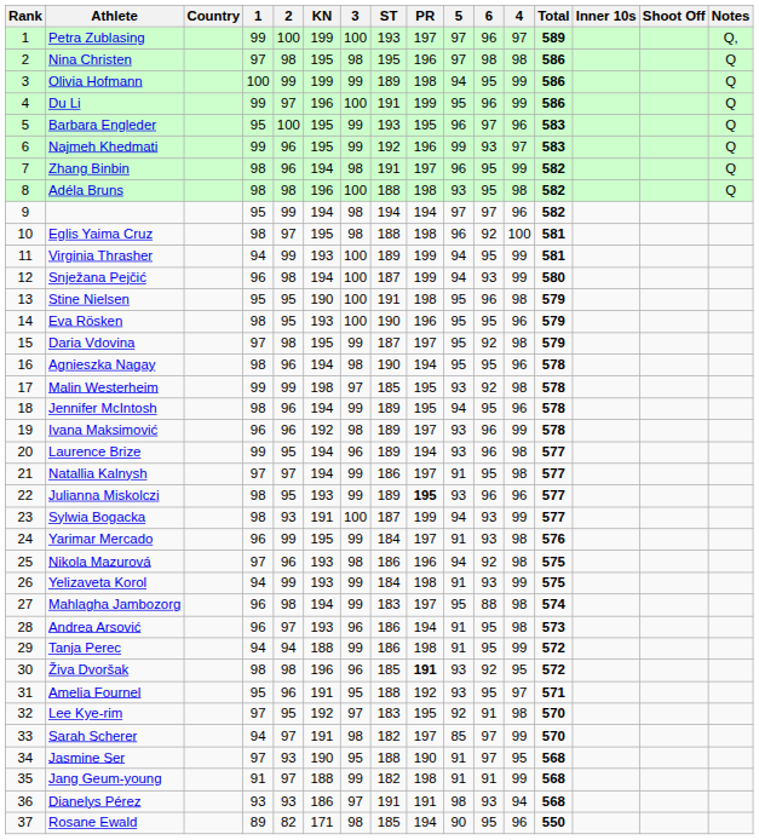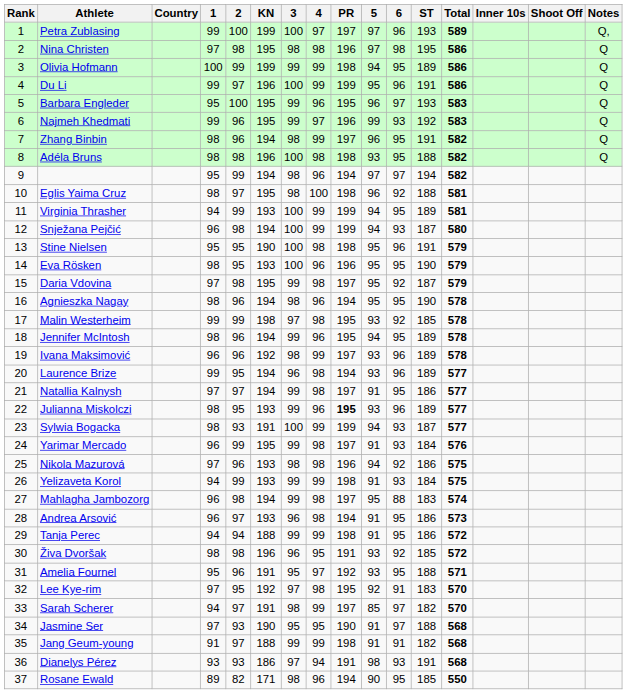 <table class="wikitable sortable" style="text-align:center">
 <tr>
 <th>Rank</th>
 <th>Athlete</th>
 <th>Country</th>
 <th class="unsortable" style="width: 28px">1</th>
 <th class="unsortable" style="width: 28px">2</th>
 <th style="width: 35px">KN</th>
 <th class="unsortable" style="width: 28px">3</th>
-<th style="width: 35px">ST</th>
+<th class="unsortable" style="width: 28px">4</th>
 <th style="width: 35px">PR</th>
 <th class="unsortable" style="width: 28px">5</th>
 <th class="unsortable" style="width: 28px">6</th>
-<th class="unsortable" style="width: 28px">4</th>
+<th style="width: 35px">ST</th>
 <th>Total</th>
 <th class="unsortable">Inner 10s</th>
 <th class="unsortable">Shoot Off</th>
 <th class="unsortable">Notes</th>
 </tr>
 <tr bgcolor=#ccffcc>
 <td>1</td>
 <td align="left"><a href='#'>Petra Zublasing</a></td>
 <td align="left"></td>
 <td>99</td>
 <td>100</td>
 <td>199</td>
 <td>100</td>
-<td>193</td>
+<td>97</td>
 <td>197</td>
 <td>97</td>
 <td>96</td>
-<td>97</td>
+<td>193</td>
 <td><strong>589</strong></td>
 <td></td>
 <td></td>
 <td>Q,  </td>
 </tr>
 <tr bgcolor=#ccffcc>
 <td>2</td>
 <td align="left"><a href='#'>Nina Christen</a></td>
 <td align="left"></td>
 <td>97</td>
 <td>98</td>
 <td>195</td>
 <td>98</td>
-<td>195</td>
+<td>98</td>
 <td>196</td>
 <td>97</td>
 <td>98</td>
-<td>98</td>
+<td>195</td>
 <td><strong>586</strong></td>
 <td></td>
 <td></td>
 <td>Q</td>
 </tr>
 <tr bgcolor=#ccffcc>
 <td>3</td>
 <td align="left"><a href='#'>Olivia Hofmann</a></td>
 <td align="left"></td>
 <td>100</td>
 <td>99</td>
 <td>199</td>
 <td>99</td>
-<td>189</td>
+<td>99</td>
 <td>198</td>
 <td>94</td>
 <td>95</td>
-<td>99</td>
+<td>189</td>
 <td><strong>586</strong></td>
 <td></td>
 <td></td>
 <td>Q</td>
 </tr>
 <tr bgcolor=#ccffcc>
 <td>4</td>
 <td align="left"><a href='#'>Du Li</a></td>
 <td align="left"></td>
 <td>99</td>
 <td>97</td>
 <td>196</td>
 <td>100</td>
-<td>191</td>
+<td>99</td>
 <td>199</td>
 <td>95</td>
 <td>96</td>
-<td>99</td>
+<td>191</td>
 <td><strong>586</strong></td>
 <td></td>
 <td></td>
 <td>Q</td>
 </tr>
 <tr bgcolor=#ccffcc>
 <td>5</td>
 <td align="left"><a href='#'>Barbara Engleder</a></td>
 <td align="left"></td>
 <td>95</td>
 <td>100</td>
 <td>195</td>
 <td>99</td>
-<td>193</td>
+<td>96</td>
 <td>195</td>
 <td>96</td>
 <td>97</td>
-<td>96</td>
+<td>193</td>
 <td><strong>583</strong></td>
 <td></td>
 <td></td>
 <td>Q</td>
 </tr>
 <tr bgcolor=#ccffcc>
 <td>6</td>
 <td align="left"><a href='#'>Najmeh Khedmati</a></td>
 <td align="left"></td>
 <td>99</td>
 <td>96</td>
 <td>195</td>
 <td>99</td>
-<td>192</td>
+<td>97</td>
 <td>196</td>
 <td>99</td>
 <td>93</td>
-<td>97</td>
+<td>192</td>
 <td><strong>583</strong></td>
 <td></td>
 <td></td>
 <td>Q</td>
 </tr>
 <tr bgcolor=#ccffcc>
 <td>7</td>
 <td align="left"><a href='#'>Zhang Binbin</a></td>
 <td align="left"></td>
 <td>98</td>
 <td>96</td>
 <td>194</td>
 <td>98</td>
-<td>191</td>
+<td>99</td>
 <td>197</td>
 <td>96</td>
 <td>95</td>
-<td>99</td>
+<td>191</td>
 <td><strong>582</strong></td>
 <td></td>
 <td></td>
 <td>Q</td>
 </tr>
 <tr bgcolor=#ccffcc>
 <td>8</td>
 <td align="left"><a href='#'>Adéla Bruns</a></td>
 <td align="left"></td>
 <td>98</td>
 <td>98</td>
 <td>196</td>
 <td>100</td>
-<td>188</td>
+<td>98</td>
 <td>198</td>
 <td>93</td>
 <td>95</td>
-<td>98</td>
+<td>188</td>
 <td><strong>582</strong></td>
 <td></td>
 <td></td>
 <td>Q</td>
 </tr>
 <tr>
 <td>9</td>
 <td align="left"></td>
 <td align="left"></td>
 <td>95</td>
 <td>99</td>
 <td>194</td>
 <td>98</td>
-<td>194</td>
+<td>96</td>
 <td>194</td>
 <td>97</td>
 <td>97</td>
-<td>96</td>
+<td>194</td>
 <td><strong>582</strong></td>
 <td></td>
 <td></td>
 <td></td>
 </tr>
 <tr>
 <td>10</td>
 <td align="left"><a href='#'>Eglis Yaima Cruz</a></td>
 <td align="left"></td>
 <td>98</td>
 <td>97</td>
 <td>195</td>
 <td>98</td>
-<td>188</td>
+<td>100</td>
 <td>198</td>
 <td>96</td>
 <td>92</td>
-<td>100</td>
+<td>188</td>
 <td><strong>581</strong></td>
 <td></td>
 <td></td>
 <td></td>
 </tr>
 <tr>
 <td>11</td>
 <td align="left"><a href='#'>Virginia Thrasher</a></td>
 <td align="left"></td>
 <td>94</td>
 <td>99</td>
 <td>193</td>
 <td>100</td>
-<td>189</td>
+<td>99</td>
 <td>199</td>
 <td>94</td>
 <td>95</td>
-<td>99</td>
+<td>189</td>
 <td><strong>581</strong></td>
 <td></td>
 <td></td>
 <td></td>
 </tr>
 <tr>
 <td>12</td>
 <td align="left"><a href='#'>Snježana Pejčić</a></td>
 <td align="left"></td>
 <td>96</td>
 <td>98</td>
 <td>194</td>
 <td>100</td>
-<td>187</td>
+<td>99</td>
 <td>199</td>
 <td>94</td>
 <td>93</td>
-<td>99</td>
+<td>187</td>
 <td><strong>580</strong></td>
 <td></td>
 <td></td>
 <td></td>
 </tr>
 <tr>
 <td>13</td>
 <td align="left"><a href='#'>Stine Nielsen</a></td>
 <td align="left"></td>
 <td>95</td>
 <td>95</td>
 <td>190</td>
 <td>100</td>
-<td>191</td>
+<td>98</td>
 <td>198</td>
 <td>95</td>
 <td>96</td>
-<td>98</td>
+<td>191</td>
 <td><strong>579</strong></td>
 <td></td>
 <td></td>
 <td></td>
 </tr>
 <tr>
 <td>14</td>
 <td align="left"><a href='#'>Eva Rösken</a></td>
 <td align="left"></td>
 <td>98</td>
 <td>95</td>
 <td>193</td>
 <td>100</td>
-<td>190</td>
+<td>96</td>
 <td>196</td>
 <td>95</td>
 <td>95</td>
-<td>96</td>
+<td>190</td>
 <td><strong>579</strong></td>
 <td></td>
 <td></td>
 <td></td>
 </tr>
 <tr>
 <td>15</td>
 <td align="left"><a href='#'>Daria Vdovina</a></td>
 <td align="left"></td>
 <td>97</td>
 <td>98</td>
 <td>195</td>
 <td>99</td>
-<td>187</td>
+<td>98</td>
 <td>197</td>
 <td>95</td>
 <td>92</td>
-<td>98</td>
+<td>187</td>
 <td><strong>579</strong></td>
 <td></td>
 <td></td>
 <td></td>
 </tr>
 <tr>
 <td>16</td>
 <td align="left"><a href='#'>Agnieszka Nagay</a></td>
 <td align="left"></td>
 <td>98</td>
 <td>96</td>
 <td>194</td>
 <td>98</td>
-<td>190</td>
+<td>96</td>
 <td>194</td>
 <td>95</td>
 <td>95</td>
-<td>96</td>
+<td>190</td>
 <td><strong>578</strong></td>
 <td></td>
 <td></td>
 <td></td>
 </tr>
 <tr>
 <td>17</td>
 <td align="left"><a href='#'>Malin Westerheim</a></td>
 <td align="left"></td>
 <td>99</td>
 <td>99</td>
 <td>198</td>
 <td>97</td>
-<td>185</td>
+<td>98</td>
 <td>195</td>
 <td>93</td>
 <td>92</td>
-<td>98</td>
+<td>185</td>
 <td><strong>578</strong></td>
 <td></td>
 <td></td>
 <td></td>
 </tr>
 <tr>
 <td>18</td>
 <td align="left"><a href='#'>Jennifer McIntosh</a></td>
 <td align="left"></td>
 <td>98</td>
 <td>96</td>
 <td>194</td>
 <td>99</td>
-<td>189</td>
+<td>96</td>
 <td>195</td>
 <td>94</td>
 <td>95</td>
-<td>96</td>
+<td>189</td>
 <td><strong>578</strong></td>
 <td></td>
 <td></td>
 <td></td>
 </tr>
 <tr>
 <td>19</td>
 <td align="left"><a href='#'>Ivana Maksimović</a></td>
 <td align="left"></td>
 <td>96</td>
 <td>96</td>
 <td>192</td>
 <td>98</td>
-<td>189</td>
+<td>99</td>
 <td>197</td>
 <td>93</td>
 <td>96</td>
-<td>99</td>
+<td>189</td>
 <td><strong>578</strong></td>
 <td></td>
 <td></td>
 <td></td>
 </tr>
 <tr>
 <td>20</td>
 <td align="left"><a href='#'>Laurence Brize</a></td>
 <td align="left"></td>
 <td>99</td>
 <td>95</td>
 <td>194</td>
 <td>96</td>
-<td>189</td>
+<td>98</td>
 <td>194</td>
 <td>93</td>
 <td>96</td>
-<td>98</td>
+<td>189</td>
 <td><strong>577</strong></td>
 <td></td>
 <td></td>
 <td></td>
 </tr>
 <tr>
 <td>21</td>
 <td align="left"><a href='#'>Natallia Kalnysh</a></td>
 <td align="left"></td>
 <td>97</td>
 <td>97</td>
 <td>194</td>
 <td>99</td>
-<td>186</td>
+<td>98</td>
 <td>197</td>
 <td>91</td>
 <td>95</td>
-<td>98</td>
+<td>186</td>
 <td><strong>577</strong></td>
 <td></td>
 <td></td>
 <td></td>
 </tr>
 <tr>
 <td>22</td>
 <td align="left"><a href='#'>Julianna Miskolczi</a></td>
 <td align="left"></td>
 <td>98</td>
 <td>95</td>
 <td>193</td>
 <td>99</td>
-<td>189</td>
+<td>96</td>
 <td><strong>195</strong></td>
 <td>93</td>
 <td>96</td>
-<td>96</td>
+<td>189</td>
 <td><strong>577</strong></td>
 <td></td>
 <td></td>
 <td></td>
 </tr>
 <tr>
 <td>23</td>
 <td align="left"><a href='#'>Sylwia Bogacka</a></td>
 <td align="left"></td>
 <td>98</td>
 <td>93</td>
 <td>191</td>
 <td>100</td>
-<td>187</td>
+<td>99</td>
 <td>199</td>
 <td>94</td>
 <td>93</td>
-<td>99</td>
+<td>187</td>
 <td><strong>577</strong></td>
 <td></td>
 <td></td>
 <td></td>
 </tr>
 <tr>
 <td>24</td>
 <td align="left"><a href='#'>Yarimar Mercado</a></td>
 <td align="left"></td>
 <td>96</td>
 <td>99</td>
 <td>195</td>
 <td>99</td>
-<td>184</td>
+<td>98</td>
 <td>197</td>
 <td>91</td>
 <td>93</td>
-<td>98</td>
+<td>184</td>
 <td><strong>576</strong></td>
 <td></td>
 <td></td>
 <td></td>
 </tr>
 <tr>
 <td>25</td>
 <td align="left"><a href='#'>Nikola Mazurová</a></td>
 <td align="left"></td>
 <td>97</td>
 <td>96</td>
 <td>193</td>
 <td>98</td>
-<td>186</td>
+<td>98</td>
 <td>196</td>
 <td>94</td>
 <td>92</td>
-<td>98</td>
+<td>186</td>
 <td><strong>575</strong></td>
 <td></td>
 <td></td>
 <td></td>
 </tr>
 <tr>
 <td>26</td>
 <td align="left"><a href='#'>Yelizaveta Korol</a></td>
 <td align="left"></td>
 <td>94</td>
 <td>99</td>
 <td>193</td>
 <td>99</td>
-<td>184</td>
+<td>99</td>
 <td>198</td>
 <td>91</td>
 <td>93</td>
-<td>99</td>
+<td>184</td>
 <td><strong>575</strong></td>
 <td></td>
 <td></td>
 <td></td>
 </tr>
 <tr>
 <td>27</td>
 <td align="left"><a href='#'>Mahlagha Jambozorg</a></td>
 <td align="left"></td>
 <td>96</td>
 <td>98</td>
 <td>194</td>
 <td>99</td>
-<td>183</td>
+<td>98</td>
 <td>197</td>
 <td>95</td>
 <td>88</td>
-<td>98</td>
+<td>183</td>
 <td><strong>574</strong></td>
 <td></td>
 <td></td>
 <td></td>
 </tr>
 <tr>
 <td>28</td>
 <td align="left"><a href='#'>Andrea Arsović</a></td>
 <td align="left"></td>
 <td>96</td>
 <td>97</td>
 <td>193</td>
 <td>96</td>
-<td>186</td>
+<td>98</td>
 <td>194</td>
 <td>91</td>
 <td>95</td>
-<td>98</td>
+<td>186</td>
 <td><strong>573</strong></td>
 <td></td>
 <td></td>
 <td></td>
 </tr>
 <tr>
 <td>29</td>
 <td align="left"><a href='#'>Tanja Perec</a></td>
 <td align="left"></td>
 <td>94</td>
 <td>94</td>
 <td>188</td>
 <td>99</td>
-<td>186</td>
+<td>99</td>
 <td>198</td>
 <td>91</td>
 <td>95</td>
-<td>99</td>
+<td>186</td>
 <td><strong>572</strong></td>
 <td></td>
 <td></td>
 <td></td>
 </tr>
 <tr>
 <td>30</td>
 <td align="left"><a href='#'>Živa Dvoršak</a></td>
 <td align="left"></td>
 <td>98</td>
 <td>98</td>
 <td>196</td>
 <td>96</td>
-<td>185</td>
-<td><strong>191</strong></td>
+<td>95</td>
+<td>191</td>
 <td>93</td>
 <td>92</td>
-<td>95</td>
+<td>185</td>
 <td><strong>572</strong></td>
 <td></td>
 <td></td>
 <td></td>
 </tr>
 <tr>
 <td>31</td>
 <td align="left"><a href='#'>Amelia Fournel</a></td>
 <td align="left"></td>
 <td>95</td>
 <td>96</td>
 <td>191</td>
 <td>95</td>
-<td>188</td>
+<td>97</td>
 <td>192</td>
 <td>93</td>
 <td>95</td>
-<td>97</td>
+<td>188</td>
 <td><strong>571</strong></td>
 <td></td>
 <td></td>
 <td></td>
 </tr>
 <tr>
 <td>32</td>
 <td align="left"><a href='#'>Lee Kye-rim</a></td>
 <td align="left"></td>
 <td>97</td>
 <td>95</td>
 <td>192</td>
 <td>97</td>
-<td>183</td>
+<td>98</td>
 <td>195</td>
 <td>92</td>
 <td>91</td>
-<td>98</td>
+<td>183</td>
 <td><strong>570</strong></td>
 <td></td>
 <td></td>
 <td></td>
 </tr>
 <tr>
 <td>33</td>
 <td align="left"><a href='#'>Sarah Scherer</a></td>
 <td align="left"></td>
 <td>94</td>
 <td>97</td>
 <td>191</td>
 <td>98</td>
-<td>182</td>
+<td>99</td>
 <td>197</td>
 <td>85</td>
 <td>97</td>
-<td>99</td>
+<td>182</td>
 <td><strong>570</strong></td>
 <td></td>
 <td></td>
 <td></td>
 </tr>
 <tr>
 <td>34</td>
 <td align="left"><a href='#'>Jasmine Ser</a></td>
 <td align="left"></td>
 <td>97</td>
 <td>93</td>
 <td>190</td>
 <td>95</td>
-<td>188</td>
+<td>95</td>
 <td>190</td>
 <td>91</td>
 <td>97</td>
-<td>95</td>
+<td>188</td>
 <td><strong>568</strong></td>
 <td></td>
 <td></td>
 <td></td>
 </tr>
 <tr>
 <td>35</td>
 <td align="left"><a href='#'>Jang Geum-young</a></td>
 <td align="left"></td>
 <td>91</td>
 <td>97</td>
 <td>188</td>
 <td>99</td>
-<td>182</td>
+<td>99</td>
 <td>198</td>
 <td>91</td>
 <td>91</td>
-<td>99</td>
+<td>182</td>
 <td><strong>568</strong></td>
 <td></td>
 <td></td>
 <td></td>
 </tr>
 <tr>
 <td>36</td>
 <td align="left"><a href='#'>Dianelys Pérez</a></td>
 <td align="left"></td>
 <td>93</td>
 <td>93</td>
 <td>186</td>
 <td>97</td>
-<td>191</td>
+<td>94</td>
 <td>191</td>
 <td>98</td>
 <td>93</td>
-<td>94</td>
+<td>191</td>
 <td><strong>568</strong></td>
 <td></td>
 <td></td>
 <td></td>
 </tr>
 <tr>
 <td>37</td>
 <td align="left"><a href='#'>Rosane Ewald</a></td>
 <td align="left"></td>
 <td>89</td>
 <td>82</td>
 <td>171</td>
 <td>98</td>
-<td>185</td>
+<td>96</td>
 <td>194</td>
 <td>90</td>
 <td>95</td>
-<td>96</td>
+<td>185</td>
 <td><strong>550</strong></td>
 <td></td>
 <td></td>
 <td></td>
 </tr>
 </table>
